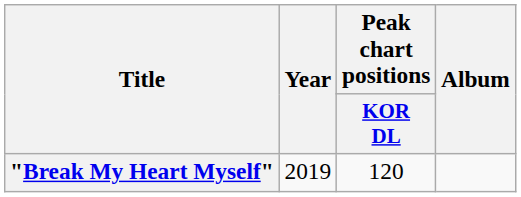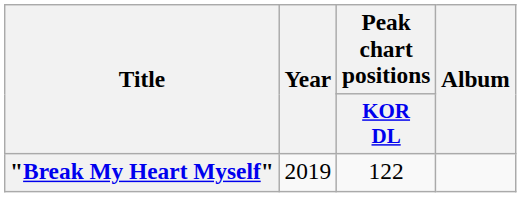 <table class="wikitable plainrowheaders" style="text-align:center">
 <tr>
 <th scope="col" rowspan="2">Title</th>
 <th scope="col" rowspan="2">Year</th>
 <th scope="col" colspan="1">Peak chart positions</th>
 <th scope="col" rowspan="2">Album</th>
 </tr>
 <tr>
 <th scope="col" style="width:3em;font-size:90%"><a href='#'>KOR<br>DL</a><br></th>
 </tr>
 <tr>
 <th scope="row">"<a href='#'>Break My Heart Myself</a>"<br></th>
 <td>2019</td>
-<td>120</td>
+<td>122</td>
 <td></td>
 </tr>
 </table>
